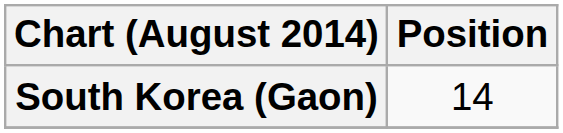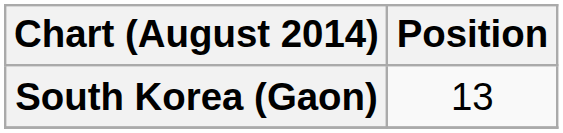 <table class="wikitable plainrowheaders" style="text-align:center">
 <tr>
 <th scope="col">Chart (August 2014)</th>
 <th scope="col">Position</th>
 </tr>
 <tr>
 <th scope="row">South Korea (Gaon)</th>
-<td>14</td>
+<td>13</td>
 </tr>
 <tr>
 </tr>
 </table>
